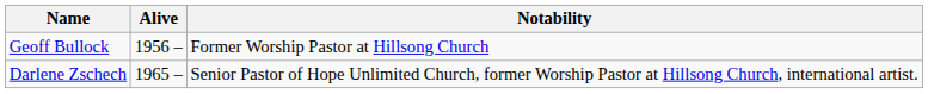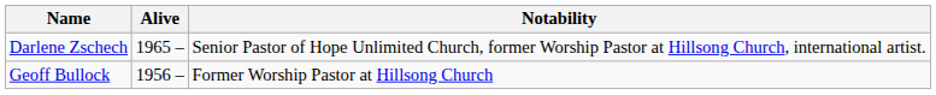 <table class="wikitable">
 <tr>
 <th>Name</th>
 <th>Alive</th>
 <th>Notability</th>
 </tr>
 <tr>
+<td><a href='#'>Darlene Zschech</a></td>
+<td>1965 –</td>
+<td>Senior Pastor of Hope Unlimited Church, former Worship Pastor at <a href='#'>Hillsong Church</a>, international artist.</td>
+</tr>
+<tr>
 <td><a href='#'>Geoff Bullock</a></td>
 <td>1956 –</td>
 <td>Former Worship Pastor at <a href='#'>Hillsong Church</a></td>
 </tr>
-<tr>
-<td><a href='#'>Darlene Zschech</a></td>
-<td>1965 –</td>
-<td>Senior Pastor of Hope Unlimited Church, former Worship Pastor at <a href='#'>Hillsong Church</a>, international artist.</td>
-</tr>
 </table>
